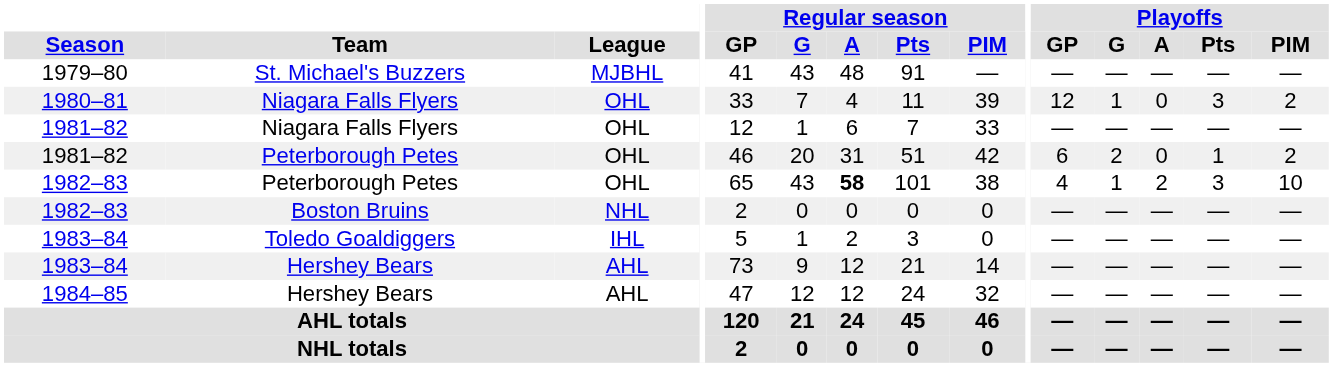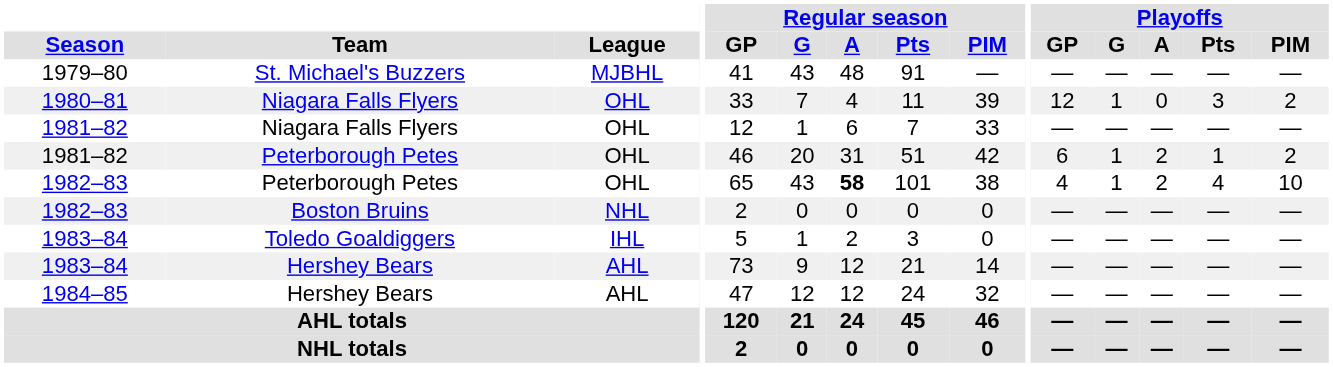 <table border="0" cellpadding="1" cellspacing="0" style="text-align:center; width:60em">
 <tr bgcolor="#e0e0e0">
 <th colspan="3" bgcolor="#ffffff"></th>
 <th rowspan="100" bgcolor="#ffffff"></th>
 <th colspan="5"><a href='#'>Regular season</a></th>
 <th rowspan="100" bgcolor="#ffffff"></th>
 <th colspan="5"><a href='#'>Playoffs</a></th>
 </tr>
 <tr bgcolor="#e0e0e0">
 <th><a href='#'>Season</a></th>
 <th>Team</th>
 <th>League</th>
 <th>GP</th>
 <th><a href='#'>G</a></th>
 <th><a href='#'>A</a></th>
 <th><a href='#'>Pts</a></th>
 <th><a href='#'>PIM</a></th>
 <th>GP</th>
 <th>G</th>
 <th>A</th>
 <th>Pts</th>
 <th>PIM</th>
 </tr>
 <tr>
 <td>1979–80</td>
 <td><a href='#'>St. Michael's Buzzers</a></td>
 <td><a href='#'>MJBHL</a></td>
 <td>41</td>
 <td>43</td>
 <td>48</td>
 <td>91</td>
 <td>—</td>
 <td>—</td>
 <td>—</td>
 <td>—</td>
 <td>—</td>
 <td>—</td>
 </tr>
 <tr bgcolor="#f0f0f0">
 <td><a href='#'>1980–81</a></td>
 <td><a href='#'>Niagara Falls Flyers</a></td>
 <td><a href='#'>OHL</a></td>
 <td>33</td>
 <td>7</td>
 <td>4</td>
 <td>11</td>
 <td>39</td>
 <td>12</td>
 <td>1</td>
 <td>0</td>
 <td>3</td>
 <td>2</td>
 </tr>
 <tr>
 <td><a href='#'>1981–82</a></td>
 <td>Niagara Falls Flyers</td>
 <td>OHL</td>
 <td>12</td>
 <td>1</td>
 <td>6</td>
 <td>7</td>
 <td>33</td>
 <td>—</td>
 <td>—</td>
 <td>—</td>
 <td>—</td>
 <td>—</td>
 </tr>
 <tr bgcolor="#f0f0f0">
 <td>1981–82</td>
 <td><a href='#'>Peterborough Petes</a></td>
 <td>OHL</td>
 <td>46</td>
 <td>20</td>
 <td>31</td>
 <td>51</td>
 <td>42</td>
 <td>6</td>
+<td>1</td>
 <td>2</td>
-<td>0</td>
 <td>1</td>
 <td>2</td>
 </tr>
 <tr>
 <td><a href='#'>1982–83</a></td>
 <td>Peterborough Petes</td>
 <td>OHL</td>
 <td>65</td>
 <td>43</td>
 <td><strong>58</strong></td>
 <td>101</td>
 <td>38</td>
 <td>4</td>
 <td>1</td>
 <td>2</td>
-<td>3</td>
+<td>4</td>
 <td>10</td>
 </tr>
 <tr bgcolor="#f0f0f0">
 <td><a href='#'>1982–83</a></td>
 <td><a href='#'>Boston Bruins</a></td>
 <td><a href='#'>NHL</a></td>
 <td>2</td>
 <td>0</td>
 <td>0</td>
 <td>0</td>
 <td>0</td>
 <td>—</td>
 <td>—</td>
 <td>—</td>
 <td>—</td>
 <td>—</td>
 </tr>
 <tr>
 <td><a href='#'>1983–84</a></td>
 <td><a href='#'>Toledo Goaldiggers</a></td>
 <td><a href='#'>IHL</a></td>
 <td>5</td>
 <td>1</td>
 <td>2</td>
 <td>3</td>
 <td>0</td>
 <td>—</td>
 <td>—</td>
 <td>—</td>
 <td>—</td>
 <td>—</td>
 </tr>
 <tr bgcolor="#f0f0f0">
 <td><a href='#'>1983–84</a></td>
 <td><a href='#'>Hershey Bears</a></td>
 <td><a href='#'>AHL</a></td>
 <td>73</td>
 <td>9</td>
 <td>12</td>
 <td>21</td>
 <td>14</td>
 <td>—</td>
 <td>—</td>
 <td>—</td>
 <td>—</td>
 <td>—</td>
 </tr>
 <tr>
 <td><a href='#'>1984–85</a></td>
 <td>Hershey Bears</td>
 <td>AHL</td>
 <td>47</td>
 <td>12</td>
 <td>12</td>
 <td>24</td>
 <td>32</td>
 <td>—</td>
 <td>—</td>
 <td>—</td>
 <td>—</td>
 <td>—</td>
 </tr>
 <tr bgcolor="#e0e0e0">
 <th colspan="3">AHL totals</th>
 <th>120</th>
 <th>21</th>
 <th>24</th>
 <th>45</th>
 <th>46</th>
 <th>—</th>
 <th>—</th>
 <th>—</th>
 <th>—</th>
 <th>—</th>
 </tr>
 <tr bgcolor="#e0e0e0">
 <th colspan="3">NHL totals</th>
 <th>2</th>
 <th>0</th>
 <th>0</th>
 <th>0</th>
 <th>0</th>
 <th>—</th>
 <th>—</th>
 <th>—</th>
 <th>—</th>
 <th>—</th>
 </tr>
 </table>
